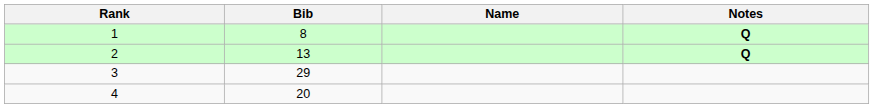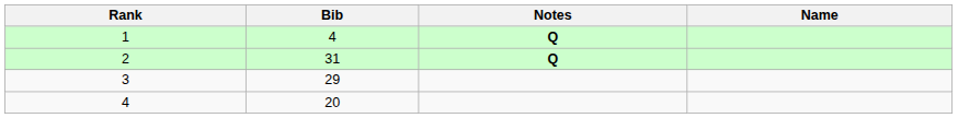 <table class="wikitable" style="text-align:center;" width=70%>
 <tr>
 <th>Rank</th>
 <th>Bib</th>
+<th>Notes</th>
 <th>Name</th>
-<th>Notes</th>
 </tr>
 <tr bgcolor="#ccffcc">
 <td>1</td>
-<td>8</td>
+<td>4</td>
+<td><strong>Q</strong></td>
 <td align=left></td>
-<td><strong>Q</strong></td>
 </tr>
 <tr bgcolor="#ccffcc">
 <td>2</td>
-<td>13</td>
+<td>31</td>
+<td><strong>Q</strong></td>
 <td align=left></td>
-<td><strong>Q</strong></td>
 </tr>
 <tr>
 <td>3</td>
 <td>29</td>
+<td></td>
 <td align=left></td>
-<td></td>
 </tr>
 <tr>
 <td>4</td>
 <td>20</td>
+<td></td>
 <td align=left></td>
-<td></td>
 </tr>
 </table>
